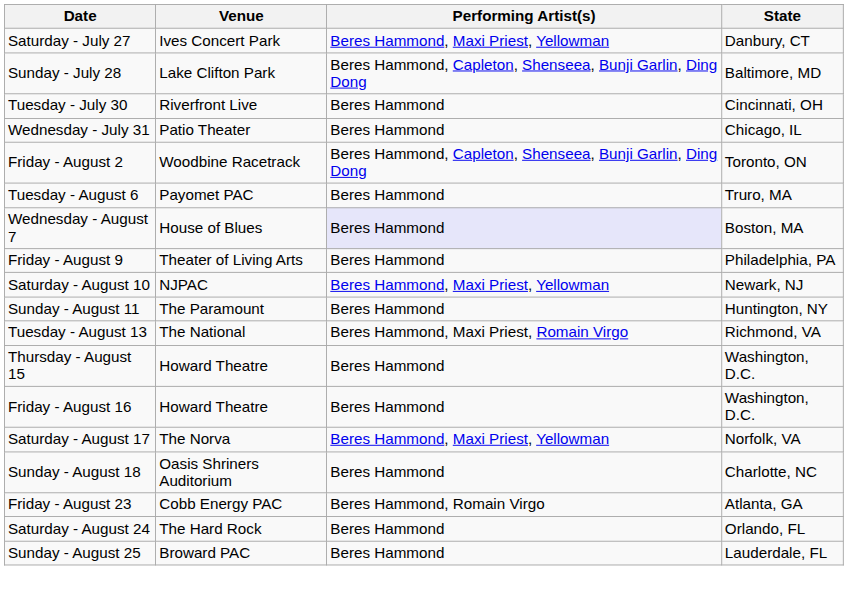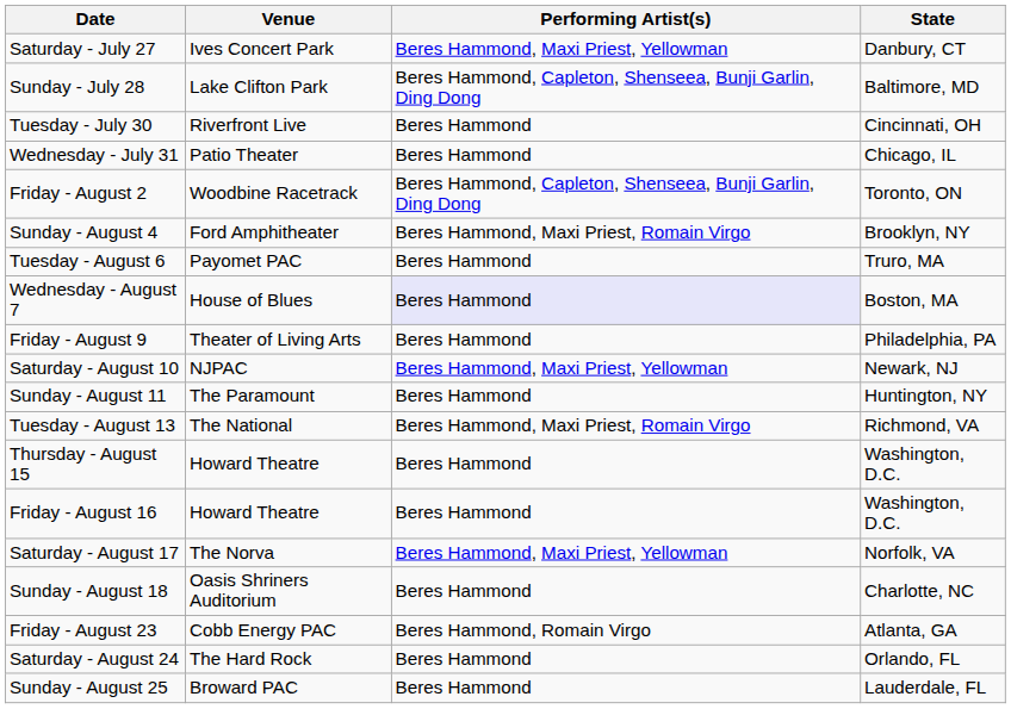 <table class="wikitable" style="width: 100%; height: 5em;">
 <tr>
 <th>Date</th>
 <th>Venue</th>
 <th>Performing Artist(s)</th>
 <th>State</th>
 </tr>
 <tr>
 <td>Saturday - July 27</td>
 <td>Ives Concert Park</td>
 <td><a href='#'>Beres Hammond</a>, <a href='#'>Maxi Priest</a>, <a href='#'>Yellowman</a></td>
 <td>Danbury, CT</td>
 </tr>
 <tr>
 <td>Sunday - July 28</td>
 <td>Lake Clifton Park</td>
 <td>Beres Hammond, <a href='#'>Capleton</a>, <a href='#'>Shenseea</a>, <a href='#'>Bunji Garlin</a>, <a href='#'>Ding Dong</a></td>
 <td>Baltimore, MD</td>
 </tr>
 <tr>
 <td>Tuesday - July 30</td>
 <td>Riverfront Live</td>
 <td>Beres Hammond</td>
 <td>Cincinnati, OH</td>
 </tr>
 <tr>
 <td>Wednesday - July 31</td>
 <td>Patio Theater</td>
 <td>Beres Hammond</td>
 <td>Chicago, IL</td>
 </tr>
 <tr>
 <td>Friday - August 2</td>
 <td>Woodbine Racetrack</td>
 <td>Beres Hammond, <a href='#'>Capleton</a>, <a href='#'>Shenseea</a>, <a href='#'>Bunji Garlin</a>, <a href='#'>Ding Dong</a></td>
 <td>Toronto, ON</td>
+</tr>
+<tr>
+<td>Sunday - August 4</td>
+<td>Ford Amphitheater</td>
+<td>Beres Hammond, Maxi Priest, <a href='#'>Romain Virgo</a></td>
+<td>Brooklyn, NY</td>
 </tr>
 <tr>
 <td>Tuesday - August 6</td>
 <td>Payomet PAC</td>
 <td>Beres Hammond</td>
 <td>Truro, MA</td>
 </tr>
 <tr>
 <td>Wednesday - August 7</td>
 <td>House of Blues</td>
 <td style="background: lavender;">Beres Hammond</td>
 <td>Boston, MA</td>
 </tr>
 <tr>
 <td>Friday - August 9</td>
 <td>Theater of Living Arts</td>
 <td>Beres Hammond</td>
 <td>Philadelphia, PA</td>
 </tr>
 <tr>
 <td>Saturday - August 10</td>
 <td>NJPAC</td>
 <td><a href='#'>Beres Hammond</a>, <a href='#'>Maxi Priest</a>, <a href='#'>Yellowman</a></td>
 <td>Newark, NJ</td>
 </tr>
 <tr>
 <td>Sunday - August 11</td>
 <td>The Paramount</td>
 <td>Beres Hammond</td>
 <td>Huntington, NY</td>
 </tr>
 <tr>
 <td>Tuesday - August 13</td>
 <td>The National</td>
 <td>Beres Hammond, Maxi Priest, <a href='#'>Romain Virgo</a></td>
 <td>Richmond, VA</td>
 </tr>
 <tr>
 <td>Thursday - August 15</td>
 <td>Howard Theatre</td>
 <td>Beres Hammond</td>
 <td>Washington, D.C.</td>
 </tr>
 <tr>
 <td>Friday  - August 16</td>
 <td>Howard Theatre</td>
 <td>Beres Hammond</td>
 <td>Washington, D.C.</td>
 </tr>
 <tr>
 <td>Saturday  - August 17</td>
 <td>The Norva</td>
 <td><a href='#'>Beres Hammond</a>, <a href='#'>Maxi Priest</a>, <a href='#'>Yellowman</a></td>
 <td>Norfolk, VA</td>
 </tr>
 <tr>
 <td>Sunday  - August 18</td>
 <td>Oasis Shriners Auditorium</td>
 <td>Beres Hammond</td>
 <td>Charlotte, NC</td>
 </tr>
 <tr>
 <td>Friday  - August 23</td>
 <td>Cobb Energy PAC</td>
 <td>Beres Hammond, Romain Virgo</td>
 <td>Atlanta, GA</td>
 </tr>
 <tr>
 <td>Saturday  - August 24</td>
 <td>The Hard Rock</td>
 <td>Beres Hammond</td>
 <td>Orlando, FL</td>
 </tr>
 <tr>
 <td>Sunday  - August 25</td>
 <td>Broward PAC</td>
 <td>Beres Hammond</td>
 <td>Lauderdale, FL</td>
 </tr>
 </table>
